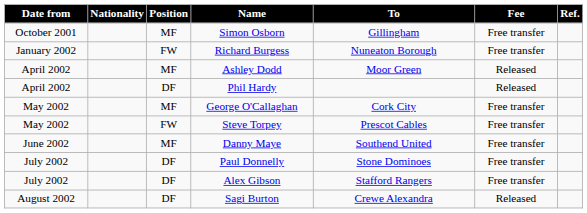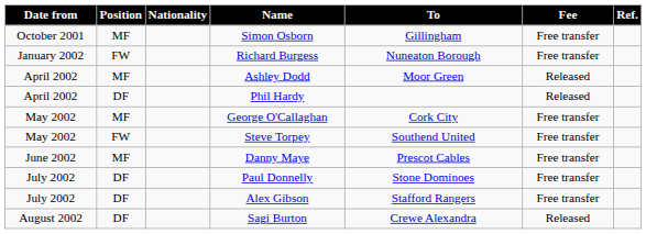 <table class="wikitable" style="text-align:center; font-size:90%; ">
 <tr>
 <th style="background:#000000; color:white; width:100px;">Date from</th>
+<th style="background:#000000; color:white; width:50px;">Position</th>
 <th style="background:#000000; color:white; width:50px;">Nationality</th>
-<th style="background:#000000; color:white; width:50px;">Position</th>
 <th style="background:#000000; color:white; width:150px;">Name</th>
 <th style="background:#000000; color:white; width:200px;">To</th>
 <th style="background:#000000; color:white; width:100px;">Fee</th>
 <th style="background:#000000; color:white; width:25px;">Ref.</th>
 </tr>
 <tr>
 <td>October 2001</td>
+<td>MF</td>
 <td></td>
-<td>MF</td>
 <td><a href='#'>Simon Osborn</a></td>
 <td><a href='#'>Gillingham</a></td>
 <td>Free transfer</td>
 <td></td>
 </tr>
 <tr>
 <td>January 2002</td>
+<td>FW</td>
 <td></td>
-<td>FW</td>
 <td><a href='#'>Richard Burgess</a></td>
 <td><a href='#'>Nuneaton Borough</a></td>
 <td>Free transfer</td>
 <td></td>
 </tr>
 <tr>
 <td>April 2002</td>
+<td>MF</td>
 <td></td>
-<td>MF</td>
 <td><a href='#'>Ashley Dodd</a></td>
 <td><a href='#'>Moor Green</a></td>
 <td>Released</td>
 <td></td>
 </tr>
 <tr>
 <td>April 2002</td>
+<td>DF</td>
 <td></td>
-<td>DF</td>
 <td><a href='#'>Phil Hardy</a></td>
 <td></td>
 <td>Released</td>
 <td></td>
 </tr>
 <tr>
 <td>May 2002</td>
+<td>MF</td>
 <td></td>
-<td>MF</td>
 <td><a href='#'>George O'Callaghan</a></td>
 <td> <a href='#'>Cork City</a></td>
 <td>Free transfer</td>
 <td></td>
 </tr>
 <tr>
 <td>May 2002</td>
+<td>FW</td>
 <td></td>
-<td>FW</td>
 <td><a href='#'>Steve Torpey</a></td>
+<td><a href='#'>Southend United</a></td>
+<td>Free transfer</td>
+<td></td>
+</tr>
+<tr>
+<td>June 2002</td>
+<td>MF</td>
+<td></td>
+<td><a href='#'>Danny Maye</a></td>
 <td><a href='#'>Prescot Cables</a></td>
 <td>Free transfer</td>
 <td></td>
 </tr>
 <tr>
-<td>June 2002</td>
+<td>July 2002</td>
+<td>DF</td>
 <td></td>
-<td>MF</td>
-<td><a href='#'>Danny Maye</a></td>
-<td><a href='#'>Southend United</a></td>
-<td>Free transfer</td>
-<td></td>
-</tr>
-<tr>
-<td>July 2002</td>
-<td></td>
-<td>DF</td>
 <td><a href='#'>Paul Donnelly</a></td>
 <td><a href='#'>Stone Dominoes</a></td>
 <td>Free transfer</td>
 <td></td>
 </tr>
 <tr>
 <td>July 2002</td>
+<td>DF</td>
 <td></td>
-<td>DF</td>
 <td><a href='#'>Alex Gibson</a></td>
 <td><a href='#'>Stafford Rangers</a></td>
 <td>Free transfer</td>
 <td></td>
 </tr>
 <tr>
 <td>August 2002</td>
+<td>DF</td>
 <td></td>
-<td>DF</td>
 <td><a href='#'>Sagi Burton</a></td>
 <td><a href='#'>Crewe Alexandra</a></td>
 <td>Released</td>
 <td></td>
 </tr>
 </table>
